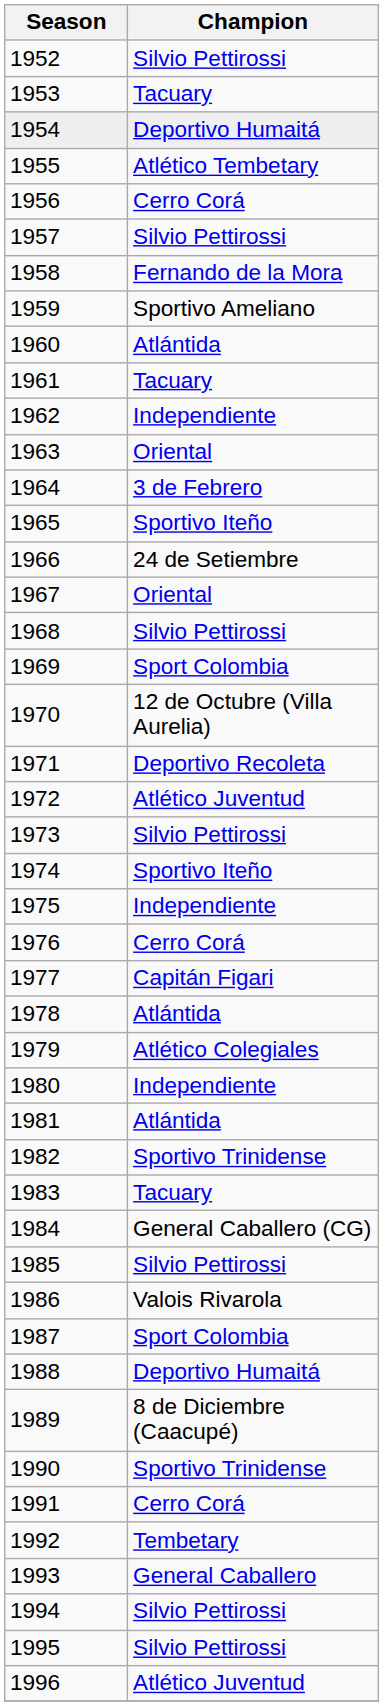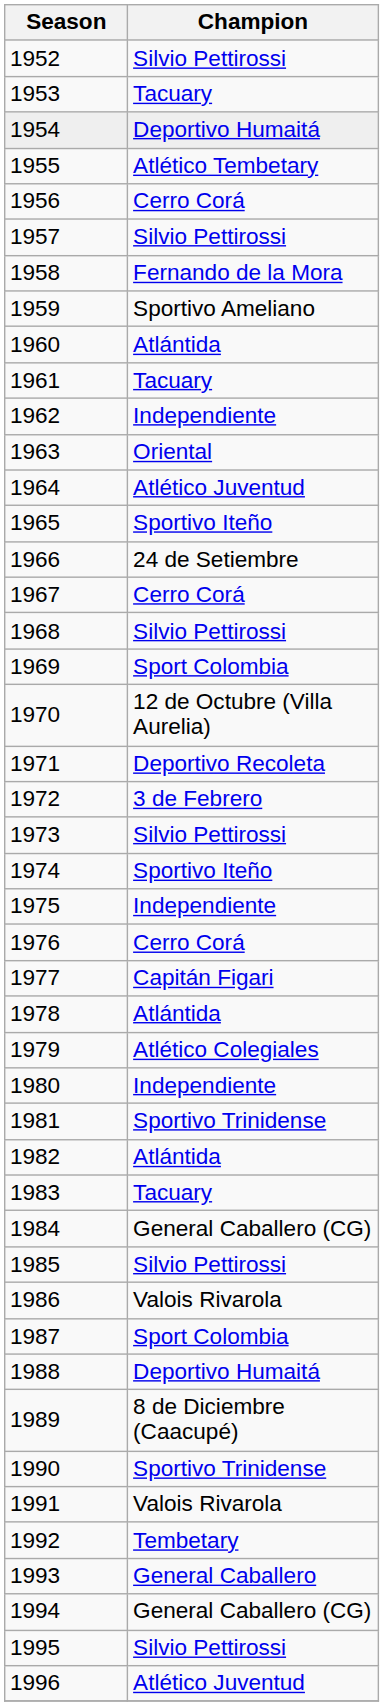 <table class="wikitable sortable">
 <tr>
 <th width=80px>Season</th>
 <th width=170px>Champion</th>
 </tr>
 <tr>
 <td>1952</td>
 <td><a href='#'>Silvio Pettirossi</a></td>
 </tr>
 <tr>
 <td>1953</td>
 <td><a href='#'>Tacuary</a></td>
 </tr>
 <tr bgcolor=#efefef>
 <td>1954</td>
 <td><a href='#'>Deportivo Humaitá</a></td>
 </tr>
 <tr>
 <td>1955</td>
 <td><a href='#'>Atlético Tembetary</a></td>
 </tr>
 <tr>
 <td>1956</td>
 <td><a href='#'>Cerro Corá</a></td>
 </tr>
 <tr>
 <td>1957</td>
 <td><a href='#'>Silvio Pettirossi</a></td>
 </tr>
 <tr>
 <td>1958</td>
 <td><a href='#'>Fernando de la Mora</a></td>
 </tr>
 <tr>
 <td>1959</td>
 <td>Sportivo Ameliano</td>
 </tr>
 <tr>
 <td>1960</td>
 <td><a href='#'>Atlántida</a></td>
 </tr>
 <tr>
 <td>1961</td>
 <td><a href='#'>Tacuary</a></td>
 </tr>
 <tr>
 <td>1962</td>
 <td><a href='#'>Independiente</a></td>
 </tr>
 <tr>
 <td>1963</td>
 <td><a href='#'>Oriental</a></td>
 </tr>
 <tr>
 <td>1964</td>
-<td><a href='#'>3 de Febrero</a></td>
+<td><a href='#'>Atlético Juventud</a></td>
 </tr>
 <tr>
 <td>1965</td>
 <td><a href='#'>Sportivo Iteño</a></td>
 </tr>
 <tr>
 <td>1966</td>
 <td>24 de Setiembre</td>
 </tr>
 <tr>
 <td>1967</td>
-<td><a href='#'>Oriental</a></td>
+<td><a href='#'>Cerro Corá</a></td>
 </tr>
 <tr>
 <td>1968</td>
 <td><a href='#'>Silvio Pettirossi</a></td>
 </tr>
 <tr>
 <td>1969</td>
 <td><a href='#'>Sport Colombia</a></td>
 </tr>
 <tr>
 <td>1970</td>
 <td>12 de Octubre (Villa Aurelia)</td>
 </tr>
 <tr>
 <td>1971</td>
 <td><a href='#'>Deportivo Recoleta</a></td>
 </tr>
 <tr>
 <td>1972</td>
-<td><a href='#'>Atlético Juventud</a></td>
+<td><a href='#'>3 de Febrero</a></td>
 </tr>
 <tr>
 <td>1973</td>
 <td><a href='#'>Silvio Pettirossi</a></td>
 </tr>
 <tr>
 <td>1974</td>
 <td><a href='#'>Sportivo Iteño</a></td>
 </tr>
 <tr>
 <td>1975</td>
 <td><a href='#'>Independiente</a></td>
 </tr>
 <tr>
 <td>1976</td>
 <td><a href='#'>Cerro Corá</a></td>
 </tr>
 <tr>
 <td>1977</td>
 <td><a href='#'>Capitán Figari</a></td>
 </tr>
 <tr>
 <td>1978</td>
 <td><a href='#'>Atlántida</a></td>
 </tr>
 <tr>
 <td>1979</td>
 <td><a href='#'>Atlético Colegiales</a></td>
 </tr>
 <tr>
 <td>1980</td>
 <td><a href='#'>Independiente</a></td>
 </tr>
 <tr>
 <td>1981</td>
-<td><a href='#'>Atlántida</a></td>
+<td><a href='#'>Sportivo Trinidense</a></td>
 </tr>
 <tr>
 <td>1982</td>
-<td><a href='#'>Sportivo Trinidense</a></td>
+<td><a href='#'>Atlántida</a></td>
 </tr>
 <tr>
 <td>1983</td>
 <td><a href='#'>Tacuary</a></td>
 </tr>
 <tr>
 <td>1984</td>
 <td>General Caballero (CG)</td>
 </tr>
 <tr>
 <td>1985</td>
 <td><a href='#'>Silvio Pettirossi</a></td>
 </tr>
 <tr>
 <td>1986</td>
 <td>Valois Rivarola</td>
 </tr>
 <tr>
 <td>1987</td>
 <td><a href='#'>Sport Colombia</a></td>
 </tr>
 <tr>
 <td>1988</td>
 <td><a href='#'>Deportivo Humaitá</a></td>
 </tr>
 <tr>
 <td>1989</td>
 <td>8 de Diciembre (Caacupé)</td>
 </tr>
 <tr>
 <td>1990</td>
 <td><a href='#'>Sportivo Trinidense</a></td>
 </tr>
 <tr>
 <td>1991</td>
-<td><a href='#'>Cerro Corá</a></td>
+<td>Valois Rivarola</td>
 </tr>
 <tr>
 <td>1992</td>
 <td><a href='#'>Tembetary</a></td>
 </tr>
 <tr>
 <td>1993</td>
 <td><a href='#'>General Caballero</a></td>
 </tr>
 <tr>
 <td>1994</td>
-<td><a href='#'>Silvio Pettirossi</a></td>
+<td>General Caballero (CG)</td>
 </tr>
 <tr>
 <td>1995</td>
 <td><a href='#'>Silvio Pettirossi</a></td>
 </tr>
 <tr>
 <td>1996</td>
 <td><a href='#'>Atlético Juventud</a></td>
 </tr>
 <tr>
 </tr>
 </table>
